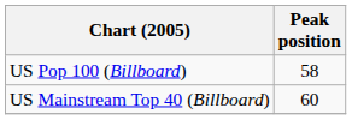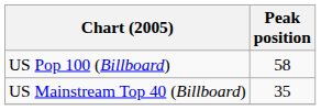 <table class="wikitable">
 <tr>
 <th>Chart (2005)</th>
 <th>Peak<br>position</th>
 </tr>
 <tr>
 <td>US <a href='#'>Pop 100</a> (<em><a href='#'>Billboard</a></em>)</td>
 <td align="center">58</td>
 </tr>
 <tr>
 <td>US <a href='#'>Mainstream Top 40</a> (<em>Billboard</em>)</td>
-<td align="center">60</td>
+<td align="center">35</td>
 </tr>
 <tr>
 </tr>
 </table>
